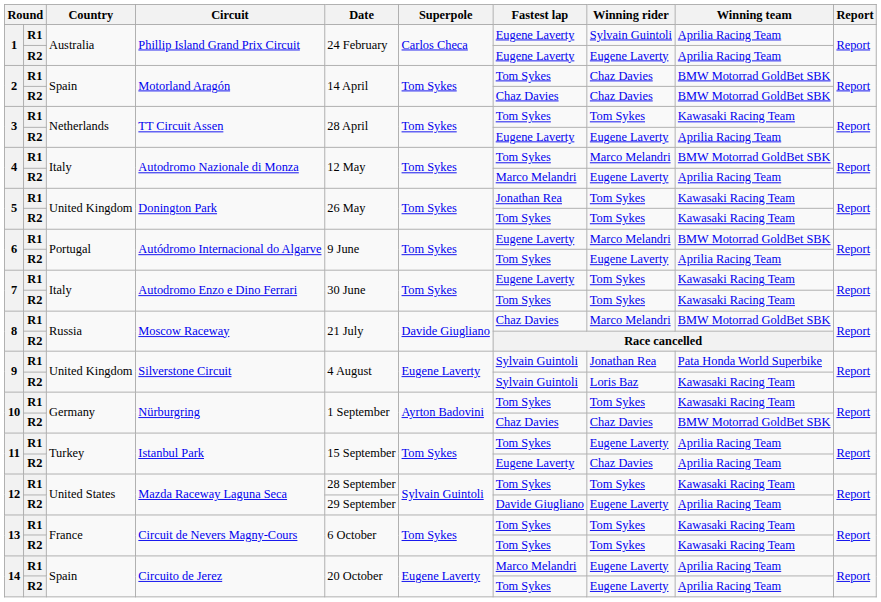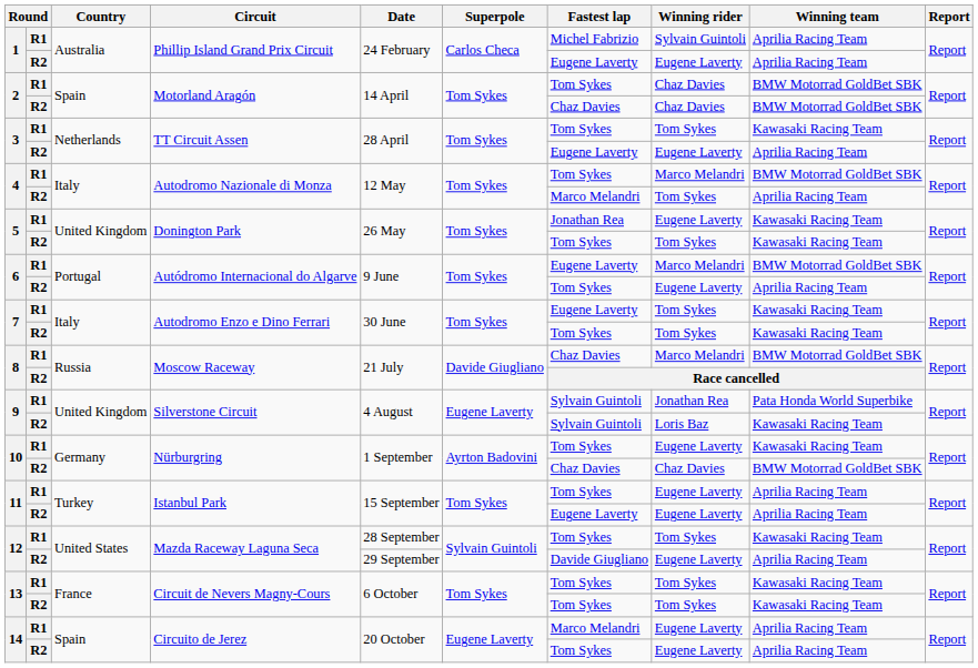 <table class="wikitable" style="font-size: 85%">
 <tr>
 <th colspan=2>Round</th>
 <th>Country</th>
 <th>Circuit</th>
 <th>Date</th>
 <th>Superpole</th>
 <th>Fastest lap</th>
 <th>Winning rider</th>
 <th>Winning team</th>
 <th>Report</th>
 </tr>
 <tr>
 <th rowspan=2>1</th>
 <th>R1</th>
 <td rowspan=2> Australia</td>
 <td rowspan=2><a href='#'>Phillip Island Grand Prix Circuit</a></td>
 <td rowspan=2>24 February</td>
 <td rowspan=2> <a href='#'>Carlos Checa</a></td>
-<td> <a href='#'>Eugene Laverty</a></td>
+<td> <a href='#'>Michel Fabrizio</a></td>
 <td> <a href='#'>Sylvain Guintoli</a></td>
 <td><a href='#'>Aprilia Racing Team</a></td>
 <td rowspan=2><a href='#'>Report</a></td>
 </tr>
 <tr>
 <th>R2</th>
 <td> <a href='#'>Eugene Laverty</a></td>
 <td> <a href='#'>Eugene Laverty</a></td>
 <td><a href='#'>Aprilia Racing Team</a></td>
 </tr>
 <tr>
 <th rowspan=2>2</th>
 <th>R1</th>
 <td rowspan=2> Spain</td>
 <td rowspan=2><a href='#'>Motorland Aragón</a></td>
 <td rowspan=2>14 April</td>
 <td rowspan=2> <a href='#'>Tom Sykes</a></td>
 <td> <a href='#'>Tom Sykes</a></td>
 <td> <a href='#'>Chaz Davies</a></td>
 <td><a href='#'>BMW Motorrad GoldBet SBK</a></td>
 <td rowspan=2><a href='#'>Report</a></td>
 </tr>
 <tr>
 <th>R2</th>
 <td> <a href='#'>Chaz Davies</a></td>
 <td> <a href='#'>Chaz Davies</a></td>
 <td><a href='#'>BMW Motorrad GoldBet SBK</a></td>
 </tr>
 <tr>
 <th rowspan=2>3</th>
 <th>R1</th>
 <td rowspan=2> Netherlands</td>
 <td rowspan=2><a href='#'>TT Circuit Assen</a></td>
 <td rowspan=2>28 April</td>
 <td rowspan=2> <a href='#'>Tom Sykes</a></td>
 <td> <a href='#'>Tom Sykes</a></td>
 <td> <a href='#'>Tom Sykes</a></td>
 <td><a href='#'>Kawasaki Racing Team</a></td>
 <td rowspan=2><a href='#'>Report</a></td>
 </tr>
 <tr>
 <th>R2</th>
 <td> <a href='#'>Eugene Laverty</a></td>
 <td> <a href='#'>Eugene Laverty</a></td>
 <td><a href='#'>Aprilia Racing Team</a></td>
 </tr>
 <tr>
 <th rowspan=2>4</th>
 <th>R1</th>
 <td rowspan=2> Italy</td>
 <td rowspan=2><a href='#'>Autodromo Nazionale di Monza</a></td>
 <td rowspan=2>12 May</td>
 <td rowspan=2> <a href='#'>Tom Sykes</a></td>
 <td> <a href='#'>Tom Sykes</a></td>
 <td> <a href='#'>Marco Melandri</a></td>
 <td><a href='#'>BMW Motorrad GoldBet SBK</a></td>
 <td rowspan=2><a href='#'>Report</a></td>
 </tr>
 <tr>
 <th>R2</th>
 <td> <a href='#'>Marco Melandri</a></td>
-<td> <a href='#'>Eugene Laverty</a></td>
+<td> <a href='#'>Tom Sykes</a></td>
 <td><a href='#'>Aprilia Racing Team</a></td>
 </tr>
 <tr>
 <th rowspan=2>5</th>
 <th>R1</th>
 <td rowspan=2> United Kingdom</td>
 <td rowspan=2><a href='#'>Donington Park</a></td>
 <td rowspan=2>26 May</td>
 <td rowspan=2> <a href='#'>Tom Sykes</a></td>
 <td> <a href='#'>Jonathan Rea</a></td>
-<td> <a href='#'>Tom Sykes</a></td>
+<td> <a href='#'>Eugene Laverty</a></td>
 <td><a href='#'>Kawasaki Racing Team</a></td>
 <td rowspan=2><a href='#'>Report</a></td>
 </tr>
 <tr>
 <th>R2</th>
 <td> <a href='#'>Tom Sykes</a></td>
 <td> <a href='#'>Tom Sykes</a></td>
 <td><a href='#'>Kawasaki Racing Team</a></td>
 </tr>
 <tr>
 <th rowspan=2>6</th>
 <th>R1</th>
 <td rowspan=2> Portugal</td>
 <td rowspan=2><a href='#'>Autódromo Internacional do Algarve</a></td>
 <td rowspan=2>9 June</td>
 <td rowspan=2> <a href='#'>Tom Sykes</a></td>
 <td> <a href='#'>Eugene Laverty</a></td>
 <td> <a href='#'>Marco Melandri</a></td>
 <td><a href='#'>BMW Motorrad GoldBet SBK</a></td>
 <td rowspan=2><a href='#'>Report</a></td>
 </tr>
 <tr>
 <th>R2</th>
 <td> <a href='#'>Tom Sykes</a></td>
 <td> <a href='#'>Eugene Laverty</a></td>
 <td><a href='#'>Aprilia Racing Team</a></td>
 </tr>
 <tr>
 <th rowspan=2>7</th>
 <th>R1</th>
 <td rowspan=2> Italy</td>
 <td rowspan=2><a href='#'>Autodromo Enzo e Dino Ferrari</a></td>
 <td rowspan=2>30 June</td>
 <td rowspan=2> <a href='#'>Tom Sykes</a></td>
 <td> <a href='#'>Eugene Laverty</a></td>
 <td> <a href='#'>Tom Sykes</a></td>
 <td><a href='#'>Kawasaki Racing Team</a></td>
 <td rowspan=2><a href='#'>Report</a></td>
 </tr>
 <tr>
 <th>R2</th>
 <td> <a href='#'>Tom Sykes</a></td>
 <td> <a href='#'>Tom Sykes</a></td>
 <td><a href='#'>Kawasaki Racing Team</a></td>
 </tr>
 <tr>
 <th rowspan=2>8</th>
 <th>R1</th>
 <td rowspan=2> Russia</td>
 <td rowspan=2><a href='#'>Moscow Raceway</a></td>
 <td rowspan=2>21 July</td>
 <td rowspan=2> <a href='#'>Davide Giugliano</a></td>
 <td> <a href='#'>Chaz Davies</a></td>
 <td> <a href='#'>Marco Melandri</a></td>
 <td><a href='#'>BMW Motorrad GoldBet SBK</a></td>
 <td rowspan=2><a href='#'>Report</a></td>
 </tr>
 <tr>
 <th>R2</th>
 <th colspan=3>Race cancelled</th>
 </tr>
 <tr>
 <th rowspan=2>9</th>
 <th>R1</th>
 <td rowspan=2> United Kingdom</td>
 <td rowspan=2><a href='#'>Silverstone Circuit</a></td>
 <td rowspan=2>4 August</td>
 <td rowspan=2> <a href='#'>Eugene Laverty</a></td>
 <td> <a href='#'>Sylvain Guintoli</a></td>
 <td> <a href='#'>Jonathan Rea</a></td>
 <td><a href='#'>Pata Honda World Superbike</a></td>
 <td rowspan=2><a href='#'>Report</a></td>
 </tr>
 <tr>
 <th>R2</th>
 <td> <a href='#'>Sylvain Guintoli</a></td>
 <td> <a href='#'>Loris Baz</a></td>
 <td><a href='#'>Kawasaki Racing Team</a></td>
 </tr>
 <tr>
 <th rowspan=2>10</th>
 <th>R1</th>
 <td rowspan=2> Germany</td>
 <td rowspan=2><a href='#'>Nürburgring</a></td>
 <td rowspan=2>1 September</td>
 <td rowspan=2> <a href='#'>Ayrton Badovini</a></td>
 <td> <a href='#'>Tom Sykes</a></td>
-<td> <a href='#'>Tom Sykes</a></td>
+<td> <a href='#'>Eugene Laverty</a></td>
 <td><a href='#'>Kawasaki Racing Team</a></td>
 <td rowspan=2><a href='#'>Report</a></td>
 </tr>
 <tr>
 <th>R2</th>
 <td> <a href='#'>Chaz Davies</a></td>
 <td> <a href='#'>Chaz Davies</a></td>
 <td><a href='#'>BMW Motorrad GoldBet SBK</a></td>
 </tr>
 <tr>
 <th rowspan=2>11</th>
 <th>R1</th>
 <td rowspan=2> Turkey</td>
 <td rowspan=2><a href='#'>Istanbul Park</a></td>
 <td rowspan=2>15 September</td>
 <td rowspan=2> <a href='#'>Tom Sykes</a></td>
 <td> <a href='#'>Tom Sykes</a></td>
 <td> <a href='#'>Eugene Laverty</a></td>
 <td><a href='#'>Aprilia Racing Team</a></td>
 <td rowspan=2><a href='#'>Report</a></td>
 </tr>
 <tr>
 <th>R2</th>
 <td> <a href='#'>Eugene Laverty</a></td>
-<td> <a href='#'>Chaz Davies</a></td>
+<td> <a href='#'>Eugene Laverty</a></td>
 <td><a href='#'>Aprilia Racing Team</a></td>
 </tr>
 <tr>
 <th rowspan=2>12</th>
 <th>R1</th>
 <td rowspan=2> United States</td>
 <td rowspan=2><a href='#'>Mazda Raceway Laguna Seca</a></td>
 <td>28 September</td>
 <td rowspan=2> <a href='#'>Sylvain Guintoli</a></td>
 <td> <a href='#'>Tom Sykes</a></td>
 <td> <a href='#'>Tom Sykes</a></td>
 <td><a href='#'>Kawasaki Racing Team</a></td>
 <td rowspan=2><a href='#'>Report</a></td>
 </tr>
 <tr>
 <th>R2</th>
 <td>29 September</td>
 <td> <a href='#'>Davide Giugliano</a></td>
 <td> <a href='#'>Eugene Laverty</a></td>
 <td><a href='#'>Aprilia Racing Team</a></td>
 </tr>
 <tr>
 <th rowspan=2>13</th>
 <th>R1</th>
 <td rowspan=2> France</td>
 <td rowspan=2><a href='#'>Circuit de Nevers Magny-Cours</a></td>
 <td rowspan=2>6 October</td>
 <td rowspan=2> <a href='#'>Tom Sykes</a></td>
 <td> <a href='#'>Tom Sykes</a></td>
 <td> <a href='#'>Tom Sykes</a></td>
 <td><a href='#'>Kawasaki Racing Team</a></td>
 <td rowspan=2><a href='#'>Report</a></td>
 </tr>
 <tr>
 <th>R2</th>
 <td> <a href='#'>Tom Sykes</a></td>
 <td> <a href='#'>Tom Sykes</a></td>
 <td><a href='#'>Kawasaki Racing Team</a></td>
 </tr>
 <tr>
 <th rowspan=2>14</th>
 <th>R1</th>
 <td rowspan=2> Spain</td>
 <td rowspan=2><a href='#'>Circuito de Jerez</a></td>
 <td rowspan=2>20 October</td>
 <td rowspan=2> <a href='#'>Eugene Laverty</a></td>
 <td> <a href='#'>Marco Melandri</a></td>
 <td> <a href='#'>Eugene Laverty</a></td>
 <td><a href='#'>Aprilia Racing Team</a></td>
 <td rowspan=2><a href='#'>Report</a></td>
 </tr>
 <tr>
 <th>R2</th>
 <td> <a href='#'>Tom Sykes</a></td>
 <td> <a href='#'>Eugene Laverty</a></td>
 <td><a href='#'>Aprilia Racing Team</a></td>
 </tr>
 </table>
